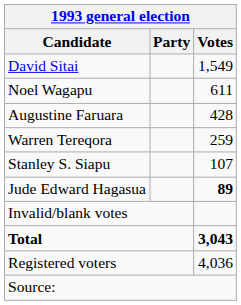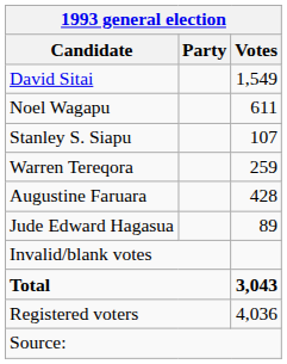 <table class=wikitable style=text-align:left>
 <tr>
 <th colspan=3><a href='#'>1993 general election</a></th>
 </tr>
 <tr>
 <th>Candidate</th>
 <th>Party</th>
 <th>Votes</th>
 </tr>
 <tr>
 <td><a href='#'>David Sitai</a></td>
 <td></td>
 <td align=right>1,549</td>
 </tr>
 <tr>
 <td>Noel Wagapu</td>
 <td></td>
 <td align=right>611</td>
 </tr>
 <tr>
-<td>Augustine Faruara</td>
+<td>Stanley S. Siapu</td>
 <td></td>
-<td align=right>428</td>
+<td align=right>107</td>
 </tr>
 <tr>
 <td>Warren Tereqora</td>
 <td></td>
 <td align=right>259</td>
 </tr>
 <tr>
-<td>Stanley S. Siapu</td>
+<td>Augustine Faruara</td>
 <td></td>
-<td align=right>107</td>
+<td align=right>428</td>
 </tr>
 <tr>
 <td>Jude Edward Hagasua</td>
 <td></td>
-<td align=right><strong>89</strong></td>
+<td align=right>89</td>
 </tr>
 <tr>
 <td colspan=2>Invalid/blank votes</td>
 <td></td>
 </tr>
 <tr>
 <td colspan=2><strong>Total</strong></td>
 <td align=right><strong>3,043</strong></td>
 </tr>
 <tr>
 <td colspan=2>Registered voters</td>
 <td align=right>4,036</td>
 </tr>
 <tr>
 <td colspan=3>Source: </td>
 </tr>
 </table>
